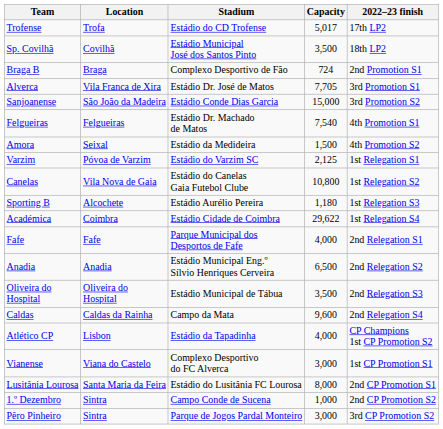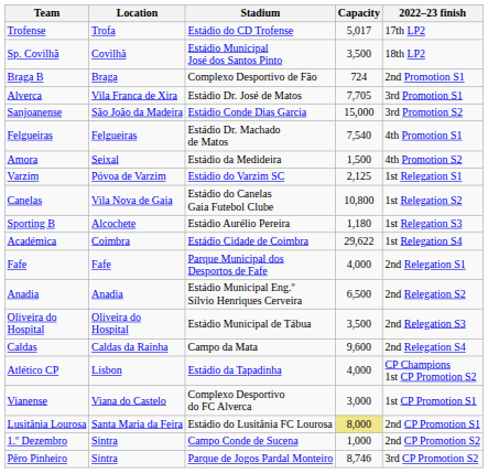 <table class="wikitable sortable">
 <tr>
 <th data-sort-type=text>Team</th>
 <th>Location</th>
 <th>Stadium</th>
 <th>Capacity</th>
 <th>2022–23 finish</th>
 </tr>
 <tr>
 <td><a href='#'>Trofense</a></td>
 <td><a href='#'>Trofa</a></td>
 <td><a href='#'>Estádio do CD Trofense</a></td>
 <td style="text-align:center;">5,017</td>
 <td>17th <a href='#'>LP2</a></td>
 </tr>
 <tr>
 <td><a href='#'>Sp. Covilhã</a></td>
 <td><a href='#'>Covilhã</a></td>
 <td><a href='#'>Estádio Municipal<br>José dos Santos Pinto</a></td>
 <td style="text-align:center;">3,500</td>
 <td>18th <a href='#'>LP2</a></td>
 </tr>
 <tr>
 <td><a href='#'>Braga B</a></td>
 <td><a href='#'>Braga</a></td>
 <td>Complexo Desportivo de Fão</td>
 <td style="text-align:center;">724</td>
 <td>2nd <a href='#'>Promotion S1</a></td>
 </tr>
 <tr>
 <td><a href='#'>Alverca</a></td>
 <td><a href='#'>Vila Franca de Xira</a></td>
 <td>Estádio Dr. José de Matos</td>
 <td style="text-align:center;">7,705</td>
 <td>3rd <a href='#'>Promotion S1</a></td>
 </tr>
 <tr>
 <td><a href='#'>Sanjoanense</a></td>
 <td><a href='#'>São João da Madeira</a></td>
 <td><a href='#'>Estádio Conde Dias Garcia</a></td>
 <td style="text-align:center;">15,000</td>
 <td>3rd <a href='#'>Promotion S2</a></td>
 </tr>
 <tr>
 <td><a href='#'>Felgueiras</a></td>
 <td><a href='#'>Felgueiras</a></td>
 <td>Estádio Dr. Machado<br>de Matos</td>
 <td style="text-align:center;">7,540</td>
 <td>4th <a href='#'>Promotion S1</a></td>
 </tr>
 <tr>
 <td><a href='#'>Amora</a></td>
 <td><a href='#'>Seixal</a></td>
 <td>Estádio da Medideira</td>
 <td style="text-align:center;">1,500</td>
 <td>4th <a href='#'>Promotion S2</a></td>
 </tr>
 <tr>
 <td><a href='#'>Varzim</a></td>
 <td><a href='#'>Póvoa de Varzim</a></td>
 <td><a href='#'>Estádio do Varzim SC</a></td>
 <td style="text-align:center;">2,125</td>
 <td>1st <a href='#'>Relegation S1</a></td>
 </tr>
 <tr>
 <td><a href='#'>Canelas</a></td>
 <td><a href='#'>Vila Nova de Gaia</a></td>
 <td>Estádio do Canelas<br>Gaia Futebol Clube</td>
 <td style="text-align:center;">10,800</td>
 <td>1st <a href='#'>Relegation S2</a></td>
 </tr>
 <tr>
 <td><a href='#'>Sporting B</a></td>
 <td><a href='#'>Alcochete</a></td>
 <td>Estádio Aurélio Pereira</td>
 <td style="text-align:center;">1,180</td>
 <td>1st <a href='#'>Relegation S3</a></td>
 </tr>
 <tr>
 <td><a href='#'>Académica</a></td>
 <td><a href='#'>Coimbra</a></td>
 <td><a href='#'>Estádio Cidade de Coimbra</a></td>
 <td style="text-align:center;">29,622</td>
 <td>1st <a href='#'>Relegation S4</a></td>
 </tr>
 <tr>
 <td><a href='#'>Fafe</a></td>
 <td><a href='#'>Fafe</a></td>
 <td><a href='#'>Parque Municipal dos<br>Desportos de Fafe</a></td>
 <td style="text-align:center;">4,000</td>
 <td>2nd <a href='#'>Relegation S1</a></td>
 </tr>
 <tr>
 <td><a href='#'>Anadia</a></td>
 <td><a href='#'>Anadia</a></td>
 <td>Estádio Municipal Eng.º<br>Sílvio Henriques Cerveira</td>
 <td style="text-align:center;">6,500</td>
 <td>2nd <a href='#'>Relegation S2</a></td>
 </tr>
 <tr>
 <td><a href='#'>Oliveira do<br>Hospital</a></td>
 <td><a href='#'>Oliveira do<br>Hospital</a></td>
 <td>Estádio Municipal de Tábua</td>
 <td style="text-align:center;">3,500</td>
 <td>2nd <a href='#'>Relegation S3</a></td>
 </tr>
 <tr>
 <td><a href='#'>Caldas</a></td>
 <td><a href='#'>Caldas da Rainha</a></td>
 <td>Campo da Mata</td>
 <td style="text-align:center;">9,600</td>
 <td>2nd <a href='#'>Relegation S4</a></td>
 </tr>
 <tr>
 <td><a href='#'>Atlético CP</a></td>
 <td><a href='#'>Lisbon</a></td>
 <td><a href='#'>Estádio da Tapadinha</a></td>
 <td style="text-align:center;">4,000</td>
 <td><a href='#'>CP Champions</a><br>1st <a href='#'>CP Promotion S2</a></td>
 </tr>
 <tr>
 <td><a href='#'>Vianense</a></td>
 <td><a href='#'>Viana do Castelo</a></td>
 <td>Complexo Desportivo<br>do FC Alverca</td>
 <td style="text-align:center;">3,000</td>
 <td>1st <a href='#'>CP Promotion S1</a></td>
 </tr>
 <tr>
 <td><a href='#'>Lusitânia Lourosa</a></td>
 <td><a href='#'>Santa Maria da Feira</a></td>
 <td>Estádio do Lusitânia FC Lourosa</td>
-<td style="text-align:center;">8,000</td>
+<td style="background: khaki; text-align:center;">8,000</td>
 <td>2nd <a href='#'>CP Promotion S1</a></td>
 </tr>
 <tr>
 <td><a href='#'>1.º Dezembro</a></td>
 <td><a href='#'>Sintra</a></td>
 <td><a href='#'>Campo Conde de Sucena</a></td>
 <td style="text-align:center;">1,000</td>
 <td>2nd <a href='#'>CP Promotion S2</a></td>
 </tr>
 <tr>
 <td><a href='#'>Pêro Pinheiro</a></td>
 <td><a href='#'>Sintra</a></td>
 <td><a href='#'>Parque de Jogos Pardal Monteiro</a></td>
-<td style="text-align:center;">3,000</td>
+<td style="text-align:center;">8,746</td>
 <td>3rd <a href='#'>CP Promotion S2</a></td>
 </tr>
 </table>
